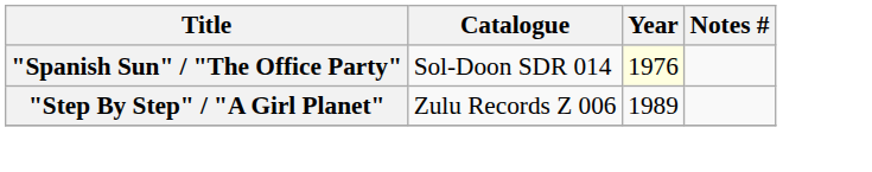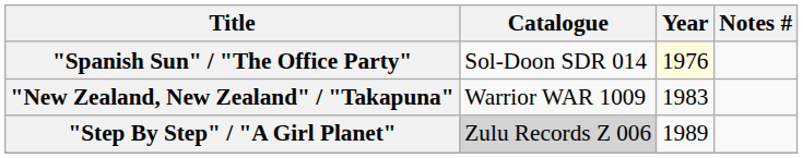 <table class="wikitable plainrowheaders sortable">
 <tr>
 <th scope="col" class="unsortable">Title</th>
 <th scope="col">Catalogue</th>
 <th scope="col">Year</th>
 <th scope="col" class="unsortable">Notes #</th>
 </tr>
 <tr>
 <th scope="row">"Spanish Sun" / "The Office Party"</th>
 <td>Sol-Doon SDR 014</td>
 <td style="background: lightyellow;">1976</td>
 <td></td>
 </tr>
 <tr>
+<th scope="row">"New Zealand, New Zealand" / "Takapuna"</th>
+<td>Warrior WAR 1009</td>
+<td>1983</td>
+<td></td>
+</tr>
+<tr>
 <th scope="row">"Step By Step" / "A Girl Planet"</th>
-<td>Zulu Records Z 006</td>
+<td style="background: lightgrey;">Zulu Records Z 006</td>
 <td>1989</td>
 <td></td>
 </tr>
 <tr>
 </tr>
 </table>
